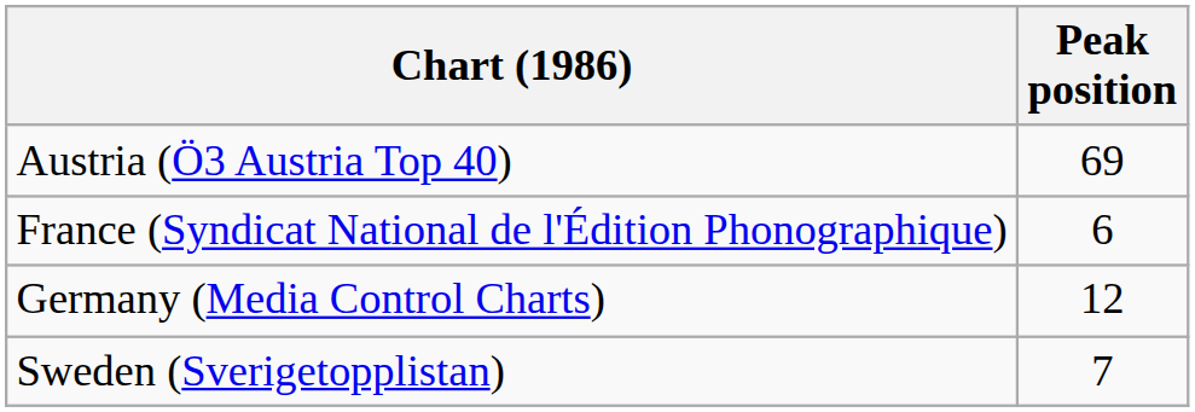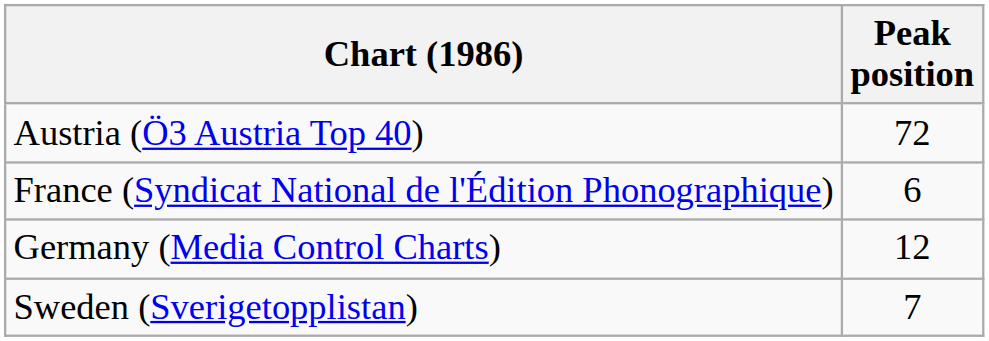 <table class="wikitable sortable">
 <tr>
 <th>Chart (1986)</th>
 <th>Peak<br>position</th>
 </tr>
 <tr>
 <td>Austria (<a href='#'>Ö3 Austria Top 40</a>)</td>
-<td align="center">69</td>
+<td align="center">72</td>
 </tr>
 <tr>
 <td>France (<a href='#'>Syndicat National de l'Édition Phonographique</a>)</td>
 <td align="center">6</td>
 </tr>
 <tr>
 <td>Germany (<a href='#'>Media Control Charts</a>)</td>
 <td align="center">12</td>
 </tr>
 <tr>
 <td>Sweden (<a href='#'>Sverigetopplistan</a>)</td>
 <td align="center">7</td>
 </tr>
 </table>
